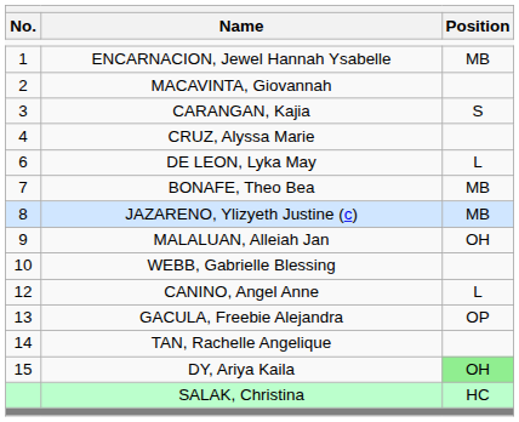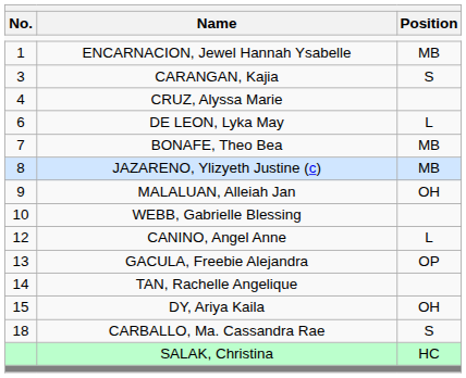 <table class='wikitable mw-collapsible mw-collapsed' style="text-align: center; width: 500px; border: none">
 <tr>
 <th style='text-align: left;' colspan=3></th>
 </tr>
 <tr>
 <th style='width: 7%;'>No.</th>
 <th>Name</th>
 <th style='width: 10%;'>Position</th>
 </tr>
 <tr>
 <td style='border: none;'></td>
 </tr>
 <tr>
 <td>1</td>
 <td>ENCARNACION, Jewel Hannah Ysabelle</td>
 <td>MB</td>
-</tr>
-<tr>
-<td>2</td>
-<td>MACAVINTA, Giovannah</td>
-<td></td>
 </tr>
 <tr>
 <td>3</td>
 <td>CARANGAN, Kajia</td>
 <td>S</td>
 </tr>
 <tr>
 <td>4</td>
 <td>CRUZ, Alyssa Marie</td>
 <td></td>
 </tr>
 <tr>
 <td>6</td>
 <td>DE LEON, Lyka May</td>
 <td>L</td>
 </tr>
 <tr>
 <td>7</td>
 <td>BONAFE, Theo Bea</td>
 <td>MB</td>
 </tr>
 <tr style="background:#D0E6FF">
 <td>8</td>
 <td>JAZARENO, Ylizyeth Justine (<a href='#'>c</a>)</td>
 <td>MB</td>
 </tr>
 <tr>
 <td>9</td>
 <td>MALALUAN, Alleiah Jan</td>
 <td>OH</td>
 </tr>
 <tr>
 <td>10</td>
 <td>WEBB, Gabrielle Blessing</td>
 <td></td>
 </tr>
 <tr>
 <td>12</td>
 <td>CANINO, Angel Anne</td>
 <td>L</td>
 </tr>
 <tr>
 <td>13</td>
 <td>GACULA, Freebie Alejandra</td>
 <td>OP</td>
 </tr>
 <tr>
 <td>14</td>
 <td>TAN, Rachelle Angelique</td>
 <td></td>
 </tr>
 <tr>
 <td>15</td>
 <td>DY, Ariya Kaila</td>
-<td style="background: lightgreen;">OH</td>
+<td>OH</td>
+</tr>
+<tr>
+<td>18</td>
+<td>CARBALLO, Ma. Cassandra Rae</td>
+<td>S</td>
 </tr>
 <tr style="background:#BBFFCC">
 <td></td>
 <td>SALAK, Christina</td>
 <td>HC</td>
 </tr>
 <tr>
 <th style='background: grey;' colspan=3></th>
 </tr>
 </table>
